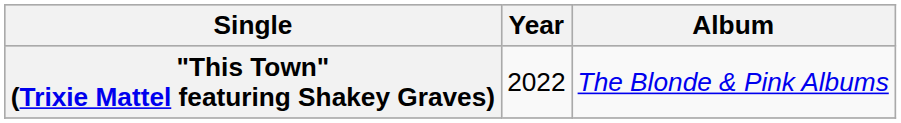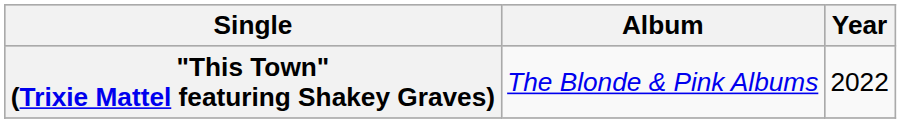 <table class="wikitable plainrowheaders" style="text-align:center;">
 <tr>
 <th>Single</th>
+<th>Album</th>
 <th>Year</th>
-<th>Album</th>
 </tr>
 <tr>
 <th scope="row">"This Town"<br><span>(<a href='#'>Trixie Mattel</a> featuring Shakey Graves)</span></th>
+<td><em><a href='#'>The Blonde & Pink Albums</a></em></td>
 <td>2022</td>
-<td><em><a href='#'>The Blonde & Pink Albums</a></em></td>
 </tr>
 </table>
